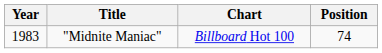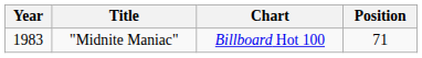 <table class="wikitable" width="440px">
 <tr>
 <th align="center">Year</th>
 <th align="center">Title</th>
 <th align="center">Chart</th>
 <th align="center">Position</th>
 </tr>
 <tr>
 <td align="center">1983</td>
 <td align="center">"Midnite Maniac"</td>
 <td align="center"><a href='#'><em>Billboard</em> Hot 100</a></td>
-<td align="center">74</td>
+<td align="center">71</td>
 </tr>
 </table>
